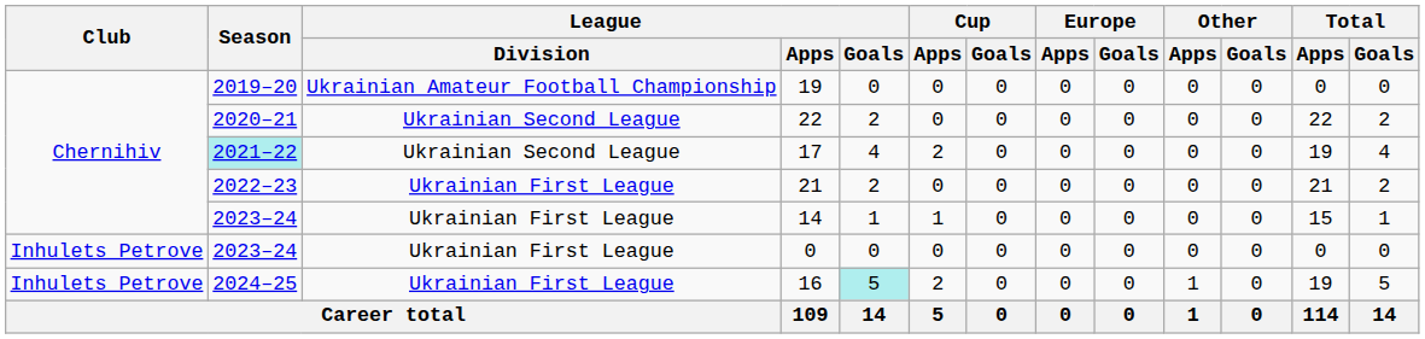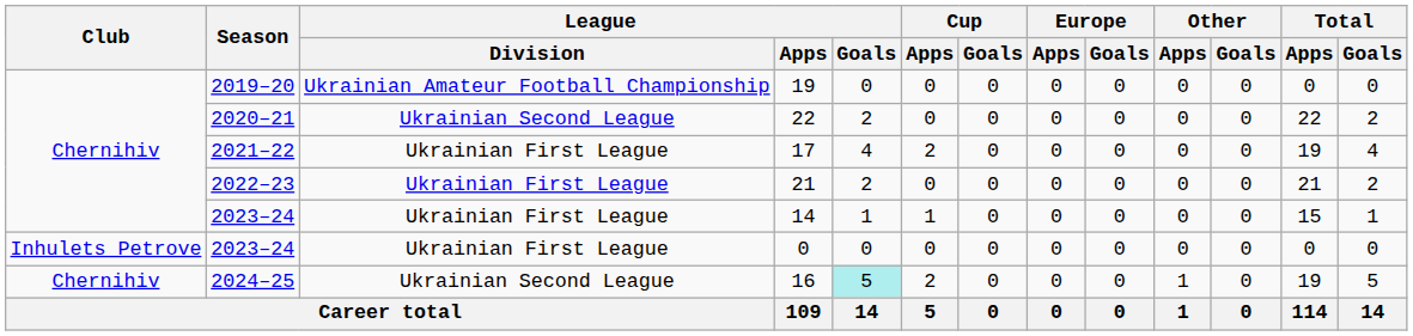 <table class="wikitable" style="text-align:center">
 <tr>
 <th rowspan="2">Club</th>
 <th rowspan="2">Season</th>
 <th colspan="3">League</th>
 <th colspan="2">Cup</th>
 <th colspan="2">Europe</th>
 <th colspan="2">Other</th>
 <th colspan="2">Total</th>
 </tr>
 <tr>
 <th>Division</th>
 <th>Apps</th>
 <th>Goals</th>
 <th>Apps</th>
 <th>Goals</th>
 <th>Apps</th>
 <th>Goals</th>
 <th>Apps</th>
 <th>Goals</th>
 <th>Apps</th>
 <th>Goals</th>
 </tr>
 <tr>
 <td rowspan="5"><a href='#'>Chernihiv</a></td>
 <td><a href='#'>2019–20</a></td>
 <td><a href='#'>Ukrainian Amateur Football Championship</a></td>
 <td>19</td>
 <td>0</td>
 <td>0</td>
 <td>0</td>
 <td>0</td>
 <td>0</td>
 <td>0</td>
 <td>0</td>
 <td>0</td>
 <td>0</td>
 </tr>
 <tr>
 <td><a href='#'>2020–21</a></td>
 <td><a href='#'>Ukrainian Second League</a></td>
 <td>22</td>
 <td>2</td>
 <td>0</td>
 <td>0</td>
 <td>0</td>
 <td>0</td>
 <td>0</td>
 <td>0</td>
 <td>22</td>
 <td>2</td>
 </tr>
 <tr>
-<td style="background: paleturquoise;"><a href='#'>2021–22</a></td>
-<td>Ukrainian Second League</td>
+<td><a href='#'>2021–22</a></td>
+<td>Ukrainian First League</td>
 <td>17</td>
 <td>4</td>
 <td>2</td>
 <td>0</td>
 <td>0</td>
 <td>0</td>
 <td>0</td>
 <td>0</td>
 <td>19</td>
 <td>4</td>
 </tr>
 <tr>
 <td><a href='#'>2022–23</a></td>
 <td><a href='#'>Ukrainian First League</a></td>
 <td>21</td>
 <td>2</td>
 <td>0</td>
 <td>0</td>
 <td>0</td>
 <td>0</td>
 <td>0</td>
 <td>0</td>
 <td>21</td>
 <td>2</td>
 </tr>
 <tr>
 <td><a href='#'>2023–24</a></td>
 <td>Ukrainian First League</td>
 <td>14</td>
 <td>1</td>
 <td>1</td>
 <td>0</td>
 <td>0</td>
 <td>0</td>
 <td>0</td>
 <td>0</td>
 <td>15</td>
 <td>1</td>
 </tr>
 <tr>
 <td rowspan="1"><a href='#'>Inhulets Petrove</a></td>
 <td><a href='#'>2023–24</a></td>
 <td>Ukrainian First League</td>
 <td>0</td>
 <td>0</td>
 <td>0</td>
 <td>0</td>
 <td>0</td>
 <td>0</td>
 <td>0</td>
 <td>0</td>
 <td>0</td>
 <td>0</td>
 </tr>
 <tr>
-<td rowspan="1"><a href='#'>Inhulets Petrove</a></td>
+<td rowspan="1"><a href='#'>Chernihiv</a></td>
 <td><a href='#'>2024–25</a></td>
-<td><a href='#'>Ukrainian First League</a></td>
+<td>Ukrainian Second League</td>
 <td>16</td>
 <td style="background: paleturquoise;">5</td>
 <td>2</td>
 <td>0</td>
 <td>0</td>
 <td>0</td>
 <td>1</td>
 <td>0</td>
 <td>19</td>
 <td>5</td>
 </tr>
 <tr>
 <th colspan="3">Career total</th>
 <th>109</th>
 <th>14</th>
 <th>5</th>
 <th>0</th>
 <th>0</th>
 <th>0</th>
 <th>1</th>
 <th>0</th>
 <th>114</th>
 <th>14</th>
 </tr>
 </table>
